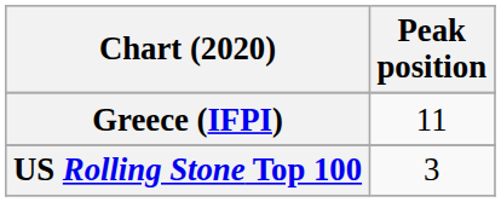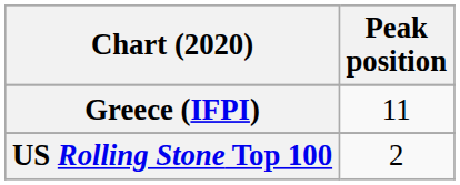 <table class="wikitable sortable plainrowheaders" style="text-align:center">
 <tr>
 <th scope="col">Chart (2020)</th>
 <th scope="col">Peak<br>position</th>
 </tr>
 <tr>
 </tr>
 <tr>
 </tr>
 <tr>
 </tr>
 <tr>
 </tr>
 <tr>
 </tr>
 <tr>
 </tr>
 <tr>
 </tr>
 <tr>
 </tr>
 <tr>
 </tr>
 <tr>
 <th scope="row">Greece (<a href='#'>IFPI</a>)</th>
 <td>11</td>
 </tr>
 <tr>
 </tr>
 <tr>
 </tr>
 <tr>
 </tr>
 <tr>
 </tr>
 <tr>
 </tr>
 <tr>
 </tr>
 <tr>
 </tr>
 <tr>
 </tr>
 <tr>
 </tr>
 <tr>
 </tr>
 <tr>
 </tr>
 <tr>
 </tr>
 <tr>
 </tr>
 <tr>
 </tr>
 <tr>
 <th scope="row">US <a href='#'><em>Rolling Stone</em> Top 100</a></th>
-<td>3</td>
+<td>2</td>
 </tr>
 </table>
